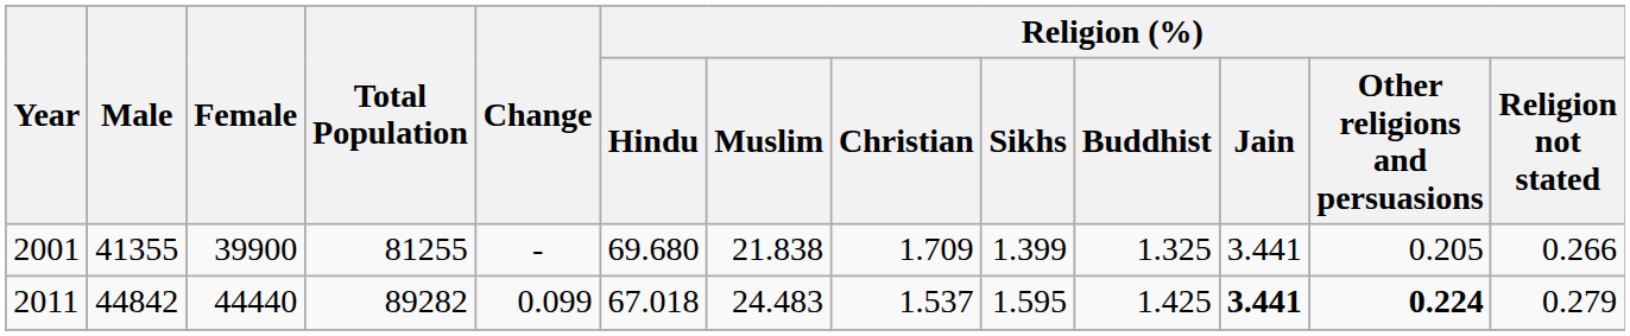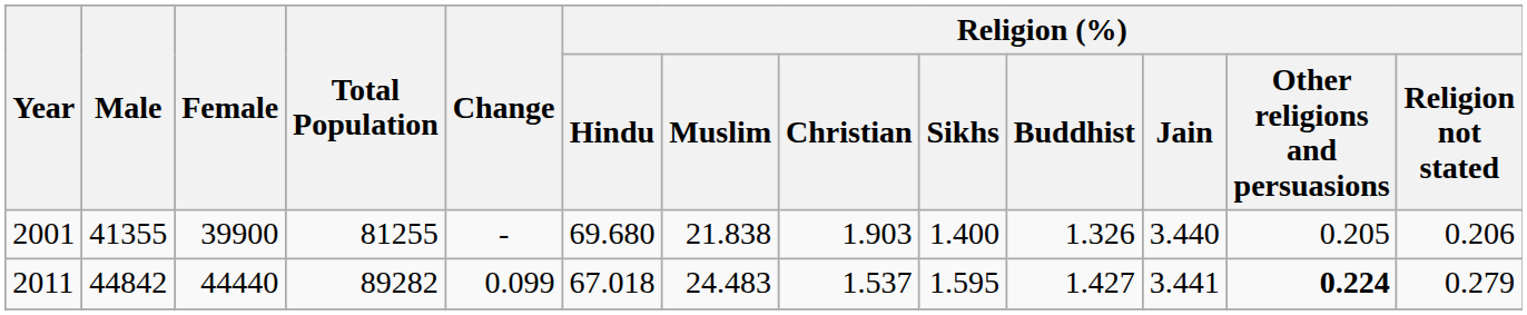 <table class="wikitable">
 <tr>
 <th rowspan="2">Year</th>
 <th rowspan="2">Male</th>
 <th rowspan="2">Female</th>
 <th rowspan="2">Total Population</th>
 <th rowspan="2">Change</th>
 <th colspan="8">Religion (%)</th>
 </tr>
 <tr>
 <th>Hindu</th>
 <th>Muslim</th>
 <th>Christian</th>
 <th>Sikhs</th>
 <th>Buddhist</th>
 <th>Jain</th>
 <th>Other religions and persuasions</th>
 <th>Religion not stated</th>
 </tr>
 <tr>
 <td>2001</td>
 <td style="text-align:right;">41355</td>
 <td style="text-align:right;">39900</td>
 <td style="text-align:right;">81255</td>
 <td style="text-align:center;">-</td>
 <td style="text-align:right;">69.680</td>
 <td style="text-align:right;">21.838</td>
-<td style="text-align:right;">1.709</td>
-<td style="text-align:right;">1.399</td>
-<td style="text-align:right;">1.325</td>
-<td style="text-align:right;">3.441</td>
+<td style="text-align:right;">1.903</td>
+<td style="text-align:right;">1.400</td>
+<td style="text-align:right;">1.326</td>
+<td style="text-align:right;">3.440</td>
 <td style="text-align:right;">0.205</td>
-<td style="text-align:right;">0.266</td>
+<td style="text-align:right;">0.206</td>
 </tr>
 <tr>
 <td>2011</td>
 <td style="text-align:right;">44842</td>
 <td style="text-align:right;">44440</td>
 <td style="text-align:right;">89282</td>
 <td style="text-align:right;">0.099</td>
 <td style="text-align:right;">67.018</td>
 <td style="text-align:right;">24.483</td>
 <td style="text-align:right;">1.537</td>
 <td style="text-align:right;">1.595</td>
-<td style="text-align:right;">1.425</td>
-<td style="text-align:right;"><strong>3.441</strong></td>
+<td style="text-align:right;">1.427</td>
+<td style="text-align:right;">3.441</td>
 <td style="text-align:right;"><strong>0.224</strong></td>
 <td style="text-align:right;">0.279</td>
 </tr>
 </table>
